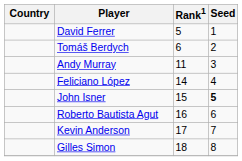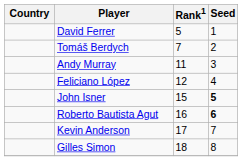 <table class="sortable wikitable">
 <tr>
 <th width="70">Country</th>
 <th width="175">Player</th>
 <th>Rank<sup>1</sup></th>
 <th>Seed</th>
 </tr>
 <tr>
 <td></td>
 <td><a href='#'>David Ferrer</a></td>
 <td>5</td>
 <td>1</td>
 </tr>
 <tr>
 <td></td>
 <td><a href='#'>Tomáš Berdych</a></td>
-<td>6</td>
+<td>7</td>
 <td>2</td>
 </tr>
 <tr>
 <td></td>
 <td><a href='#'>Andy Murray</a></td>
 <td>11</td>
 <td>3</td>
 </tr>
 <tr>
 <td></td>
 <td><a href='#'>Feliciano López</a></td>
-<td>14</td>
+<td>12</td>
 <td>4</td>
 </tr>
 <tr>
 <td></td>
 <td><a href='#'>John Isner</a></td>
 <td>15</td>
 <td><strong>5</strong></td>
 </tr>
 <tr>
 <td></td>
 <td><a href='#'>Roberto Bautista Agut</a></td>
 <td>16</td>
-<td>6</td>
+<td><strong>6</strong></td>
 </tr>
 <tr>
 <td></td>
 <td><a href='#'>Kevin Anderson</a></td>
 <td>17</td>
 <td>7</td>
 </tr>
 <tr>
 <td></td>
 <td><a href='#'>Gilles Simon</a></td>
 <td>18</td>
 <td>8</td>
 </tr>
 <tr>
 </tr>
 </table>
